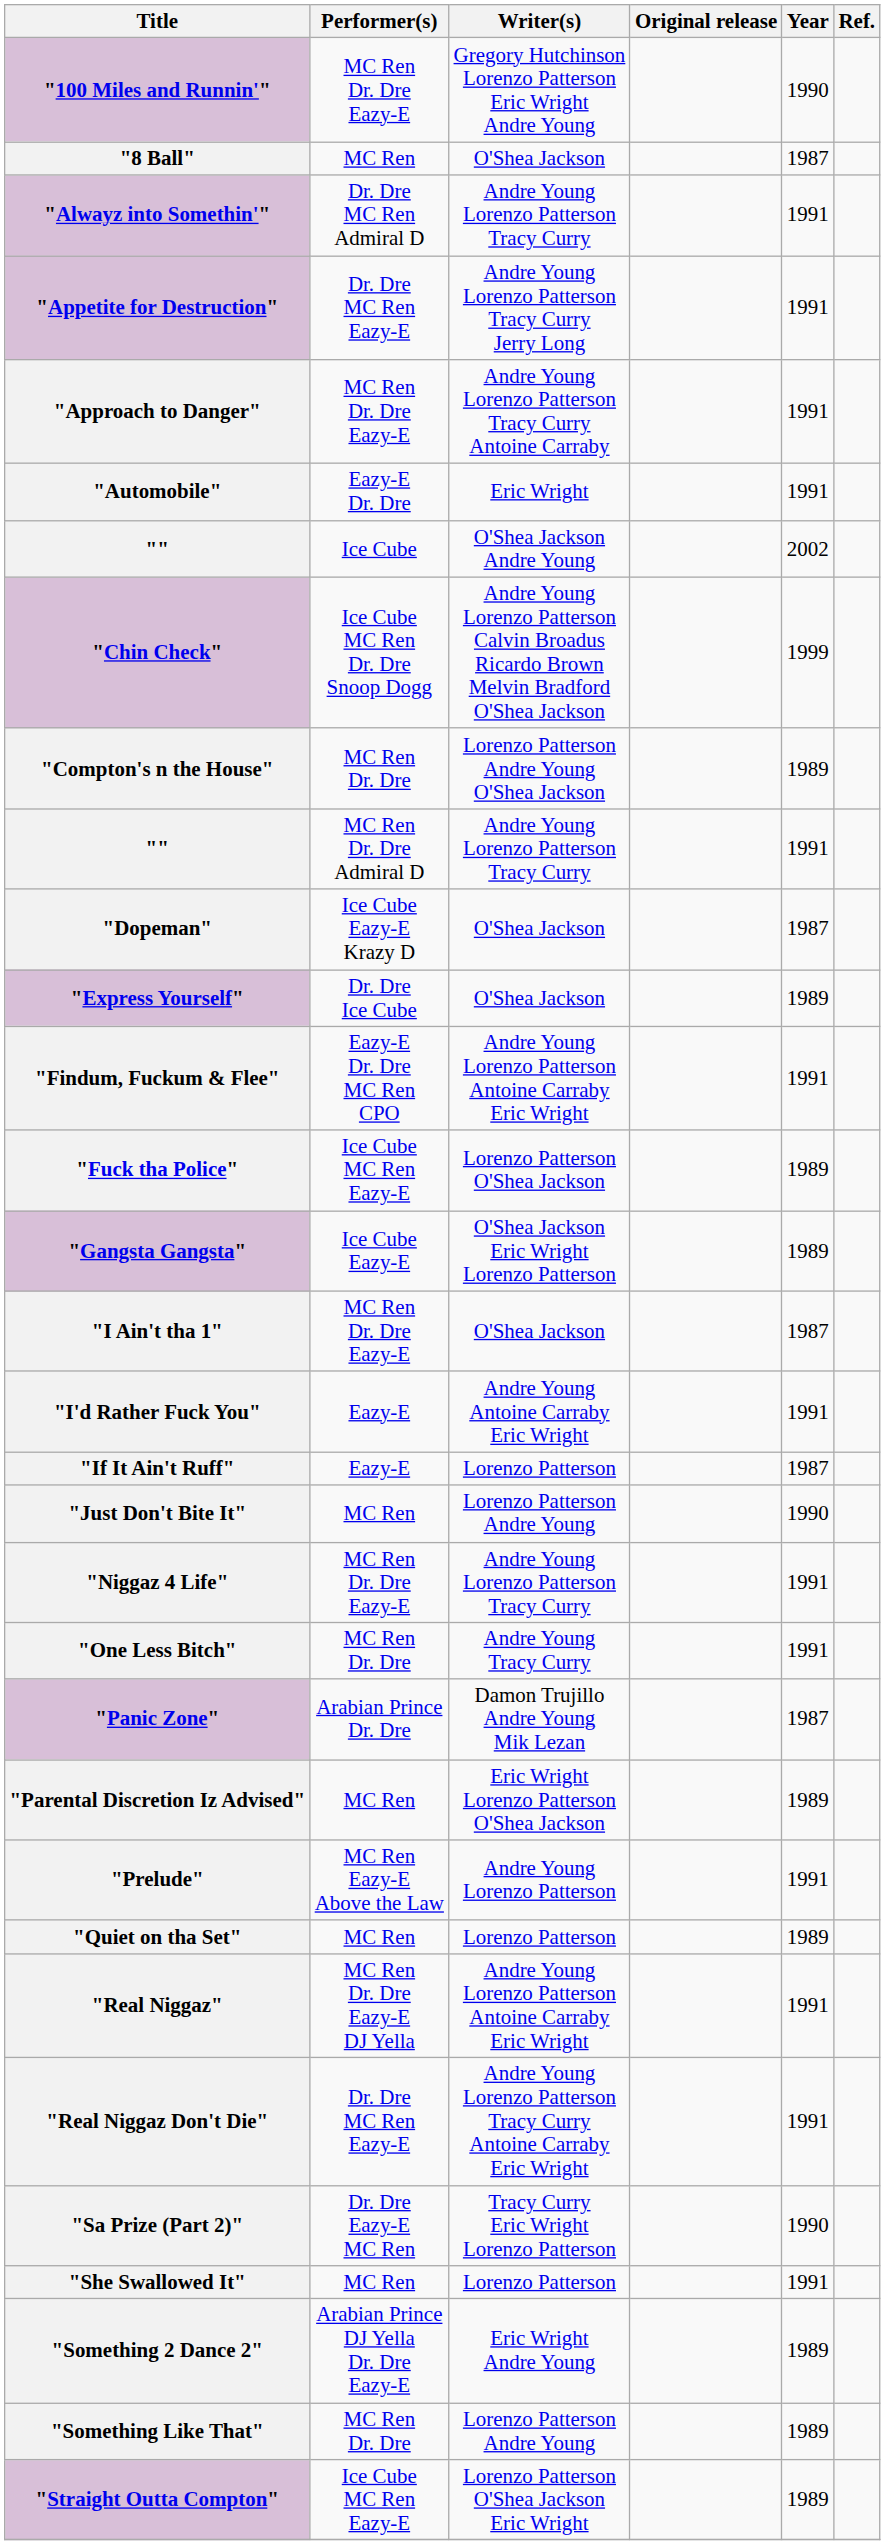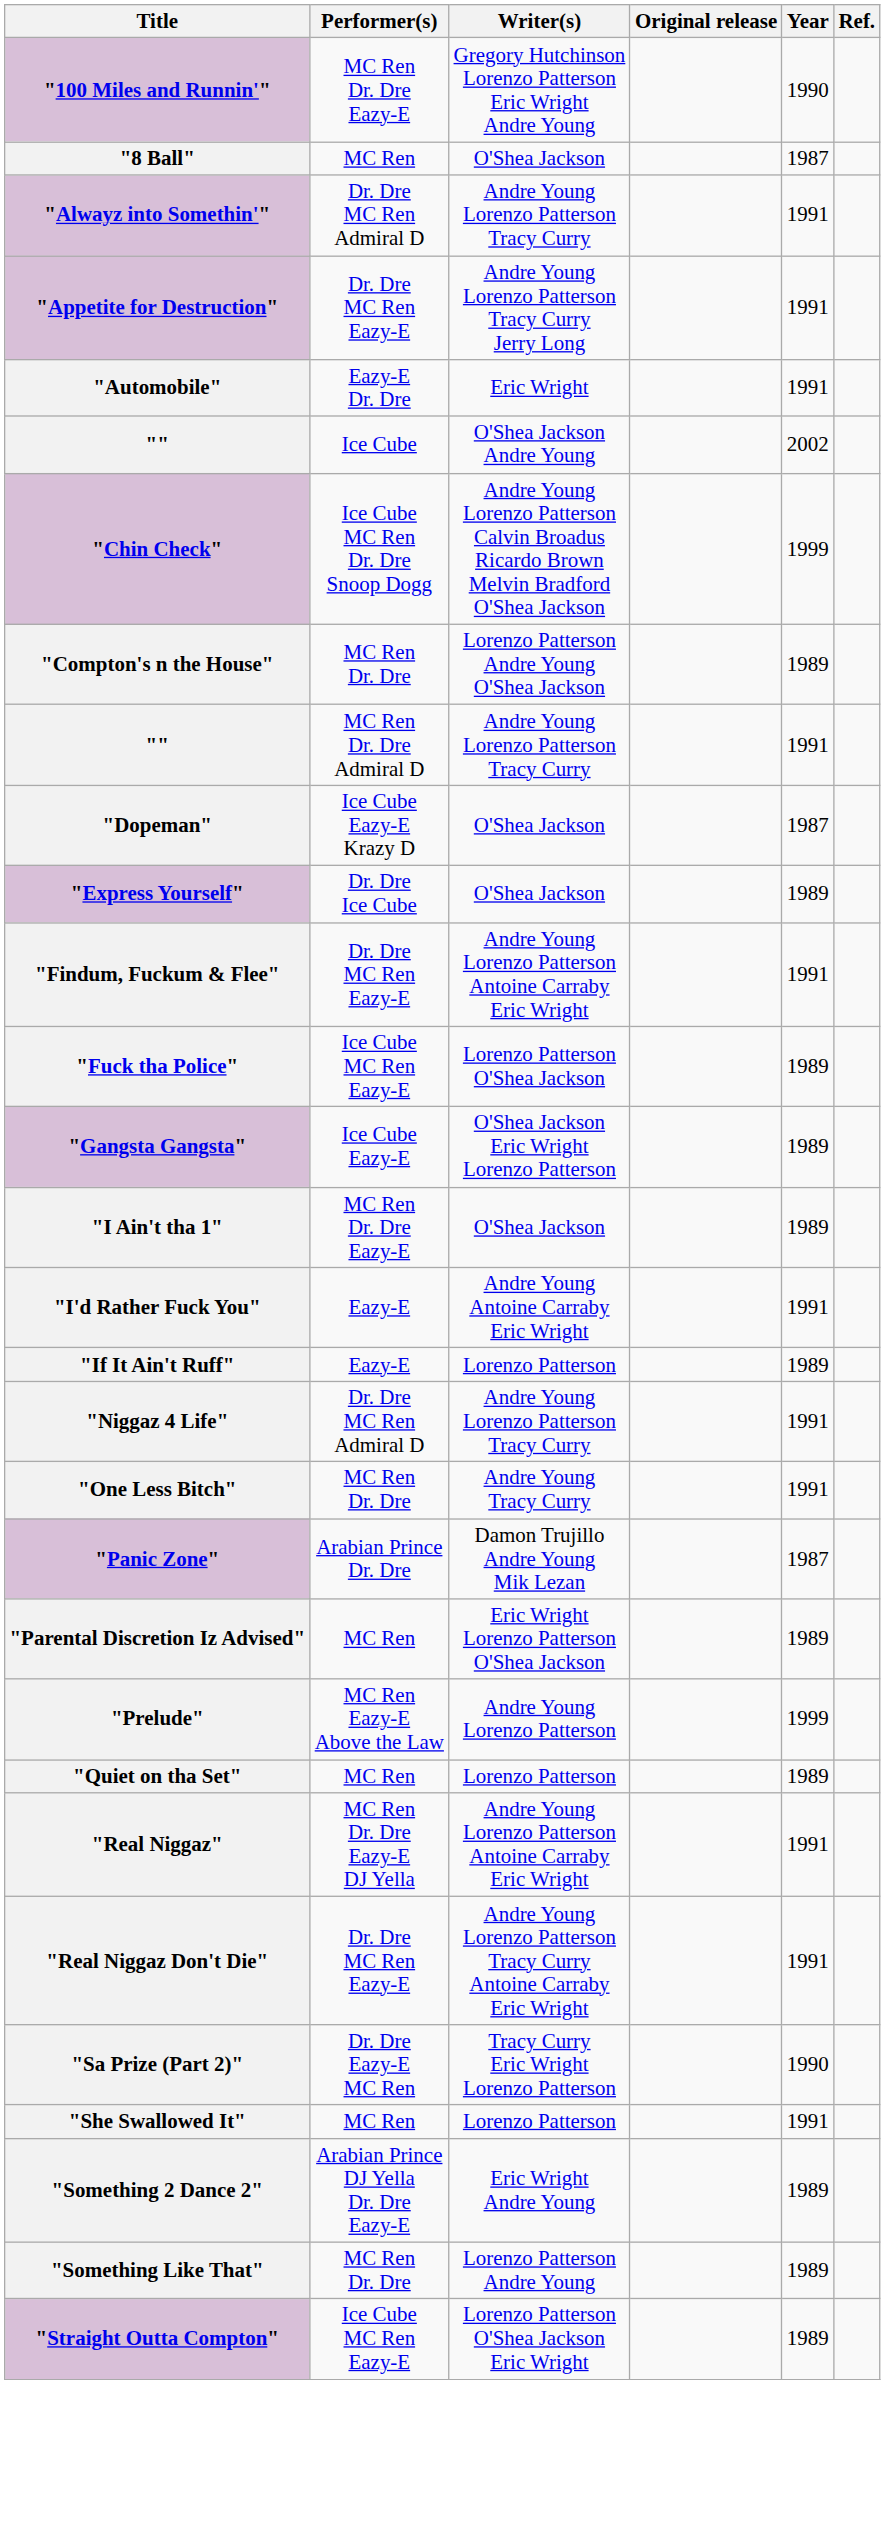 <table class="wikitable sortable plainrowheaders" style="text-align:center;">
 <tr>
 <th scope="col">Title</th>
 <th scope="col" class="unsortable">Performer(s)</th>
 <th scope="col" class="unsortable">Writer(s)</th>
 <th scope="col">Original release</th>
 <th scope="col">Year</th>
 <th scope="col" class="unsortable">Ref.</th>
 </tr>
 <tr>
 <th scope="row" style="background-color:#D8BFD8">"<a href='#'>100 Miles and Runnin'</a>" </th>
 <td><a href='#'>MC Ren</a><br><a href='#'>Dr. Dre</a><br><a href='#'>Eazy-E</a></td>
 <td><a href='#'>Gregory Hutchinson</a><br><a href='#'>Lorenzo Patterson</a><br><a href='#'>Eric Wright</a><br><a href='#'>Andre Young</a></td>
 <td></td>
 <td>1990</td>
 <td></td>
 </tr>
 <tr>
 <th scope="row">"8 Ball"</th>
 <td><a href='#'>MC Ren</a></td>
 <td><a href='#'>O'Shea Jackson</a></td>
 <td></td>
 <td>1987</td>
 <td></td>
 </tr>
 <tr>
 <th scope="row" style="background-color:#D8BFD8">"<a href='#'>Alwayz into Somethin'</a>" </th>
 <td><a href='#'>Dr. Dre</a><br><a href='#'>MC Ren</a><br>Admiral D</td>
 <td><a href='#'>Andre Young</a><br><a href='#'>Lorenzo Patterson</a><br><a href='#'>Tracy Curry</a></td>
 <td></td>
 <td>1991</td>
 <td></td>
 </tr>
 <tr>
 <th scope="row" style="background-color:#D8BFD8">"<a href='#'>Appetite for Destruction</a>" </th>
 <td><a href='#'>Dr. Dre</a><br><a href='#'>MC Ren</a><br><a href='#'>Eazy-E</a></td>
 <td><a href='#'>Andre Young</a><br><a href='#'>Lorenzo Patterson</a><br><a href='#'>Tracy Curry</a><br><a href='#'>Jerry Long</a></td>
-<td></td>
-<td>1991</td>
-<td></td>
-</tr>
-<tr>
-<th scope="row">"Approach to Danger"</th>
-<td><a href='#'>MC Ren</a><br><a href='#'>Dr. Dre</a><br><a href='#'>Eazy-E</a></td>
-<td><a href='#'>Andre Young</a><br><a href='#'>Lorenzo Patterson</a><br><a href='#'>Tracy Curry</a><br><a href='#'>Antoine Carraby</a></td>
 <td></td>
 <td>1991</td>
 <td></td>
 </tr>
 <tr>
 <th scope="row">"Automobile"</th>
 <td><a href='#'>Eazy-E</a><br><a href='#'>Dr. Dre</a></td>
 <td><a href='#'>Eric Wright</a></td>
 <td></td>
 <td>1991</td>
 <td></td>
 </tr>
 <tr>
 <th scope="row">""</th>
 <td><a href='#'>Ice Cube</a></td>
 <td><a href='#'>O'Shea Jackson</a><br><a href='#'>Andre Young</a></td>
 <td></td>
 <td>2002</td>
 <td></td>
 </tr>
 <tr>
 <th scope="row" style="background-color:#D8BFD8">"<a href='#'>Chin Check</a>" </th>
 <td><a href='#'>Ice Cube</a><br><a href='#'>MC Ren</a><br><a href='#'>Dr. Dre</a><br><a href='#'>Snoop Dogg</a></td>
 <td><a href='#'>Andre Young</a><br><a href='#'>Lorenzo Patterson</a><br><a href='#'>Calvin Broadus</a><br><a href='#'>Ricardo Brown</a><br><a href='#'>Melvin Bradford</a><br><a href='#'>O'Shea Jackson</a></td>
 <td></td>
 <td>1999</td>
 <td></td>
 </tr>
 <tr>
 <th scope="row">"Compton's n the House"</th>
 <td><a href='#'>MC Ren</a><br><a href='#'>Dr. Dre</a></td>
 <td><a href='#'>Lorenzo Patterson</a><br><a href='#'>Andre Young</a><br><a href='#'>O'Shea Jackson</a></td>
 <td></td>
 <td>1989</td>
 <td></td>
 </tr>
 <tr>
 <th scope="row">""</th>
 <td><a href='#'>MC Ren</a><br><a href='#'>Dr. Dre</a><br>Admiral D</td>
 <td><a href='#'>Andre Young</a><br><a href='#'>Lorenzo Patterson</a><br><a href='#'>Tracy Curry</a></td>
 <td></td>
 <td>1991</td>
 <td></td>
 </tr>
 <tr>
 <th scope="row">"Dopeman"</th>
 <td><a href='#'>Ice Cube</a><br><a href='#'>Eazy-E</a><br>Krazy D</td>
 <td><a href='#'>O'Shea Jackson</a></td>
 <td></td>
 <td>1987</td>
 <td></td>
 </tr>
 <tr>
 <th scope="row" style="background-color:#D8BFD8">"<a href='#'>Express Yourself</a>" </th>
 <td><a href='#'>Dr. Dre</a><br><a href='#'>Ice Cube</a></td>
 <td><a href='#'>O'Shea Jackson</a></td>
 <td></td>
 <td>1989</td>
 <td></td>
 </tr>
 <tr>
 <th scope="row">"Findum, Fuckum & Flee"</th>
-<td><a href='#'>Eazy-E</a><br><a href='#'>Dr. Dre</a><br><a href='#'>MC Ren</a><br><a href='#'>CPO</a></td>
+<td><a href='#'>Dr. Dre</a><br><a href='#'>MC Ren</a><br><a href='#'>Eazy-E</a></td>
 <td><a href='#'>Andre Young</a><br><a href='#'>Lorenzo Patterson</a><br><a href='#'>Antoine Carraby</a><br><a href='#'>Eric Wright</a></td>
 <td></td>
 <td>1991</td>
 <td></td>
 </tr>
 <tr>
 <th scope="row">"<a href='#'>Fuck tha Police</a>"</th>
 <td><a href='#'>Ice Cube</a><br><a href='#'>MC Ren</a><br><a href='#'>Eazy-E</a></td>
 <td><a href='#'>Lorenzo Patterson</a><br><a href='#'>O'Shea Jackson</a></td>
 <td></td>
 <td>1989</td>
 <td></td>
 </tr>
 <tr>
 <th scope="row" style="background-color:#D8BFD8">"<a href='#'>Gangsta Gangsta</a>" </th>
 <td><a href='#'>Ice Cube</a><br><a href='#'>Eazy-E</a></td>
 <td><a href='#'>O'Shea Jackson</a><br><a href='#'>Eric Wright</a><br><a href='#'>Lorenzo Patterson</a></td>
 <td></td>
 <td>1989</td>
 <td></td>
 </tr>
 <tr>
 <th scope="row">"I Ain't tha 1"</th>
 <td><a href='#'>MC Ren</a><br><a href='#'>Dr. Dre</a><br><a href='#'>Eazy-E</a></td>
 <td><a href='#'>O'Shea Jackson</a></td>
 <td></td>
-<td>1987</td>
+<td>1989</td>
 <td></td>
 </tr>
 <tr>
 <th scope="row">"I'd Rather Fuck You"</th>
 <td><a href='#'>Eazy-E</a></td>
 <td><a href='#'>Andre Young</a><br><a href='#'>Antoine Carraby</a><br><a href='#'>Eric Wright</a></td>
 <td></td>
 <td>1991</td>
 <td></td>
 </tr>
 <tr>
 <th scope="row">"If It Ain't Ruff"</th>
 <td><a href='#'>Eazy-E</a></td>
 <td><a href='#'>Lorenzo Patterson</a></td>
 <td></td>
-<td>1987</td>
-<td></td>
-</tr>
-<tr>
-<th scope="row">"Just Don't Bite It"</th>
-<td><a href='#'>MC Ren</a></td>
-<td><a href='#'>Lorenzo Patterson</a><br><a href='#'>Andre Young</a></td>
-<td></td>
-<td>1990</td>
+<td>1989</td>
 <td></td>
 </tr>
 <tr>
 <th scope="row">"Niggaz 4 Life"</th>
-<td><a href='#'>MC Ren</a><br><a href='#'>Dr. Dre</a><br><a href='#'>Eazy-E</a></td>
+<td><a href='#'>Dr. Dre</a><br><a href='#'>MC Ren</a><br>Admiral D</td>
 <td><a href='#'>Andre Young</a><br><a href='#'>Lorenzo Patterson</a><br><a href='#'>Tracy Curry</a></td>
 <td></td>
 <td>1991</td>
 <td></td>
 </tr>
 <tr>
 <th scope="row">"One Less Bitch"</th>
 <td><a href='#'>MC Ren</a><br><a href='#'>Dr. Dre</a></td>
 <td><a href='#'>Andre Young</a><br><a href='#'>Tracy Curry</a></td>
 <td></td>
 <td>1991</td>
 <td></td>
 </tr>
 <tr>
 <th scope="row" style="background-color:#D8BFD8">"<a href='#'>Panic Zone</a>" </th>
 <td><a href='#'>Arabian Prince</a><br><a href='#'>Dr. Dre</a></td>
 <td>Damon Trujillo<br><a href='#'>Andre Young</a><br><a href='#'>Mik Lezan</a></td>
 <td></td>
 <td>1987</td>
 <td></td>
 </tr>
 <tr>
 <th scope="row">"Parental Discretion Iz Advised"</th>
 <td><a href='#'>MC Ren</a></td>
 <td><a href='#'>Eric Wright</a><br><a href='#'>Lorenzo Patterson</a><br><a href='#'>O'Shea Jackson</a></td>
 <td></td>
 <td>1989</td>
 <td></td>
 </tr>
 <tr>
 <th scope="row">"Prelude"</th>
 <td><a href='#'>MC Ren</a><br><a href='#'>Eazy-E</a><br><a href='#'>Above the Law</a></td>
 <td><a href='#'>Andre Young</a><br><a href='#'>Lorenzo Patterson</a></td>
 <td></td>
-<td>1991</td>
+<td>1999</td>
 <td></td>
 </tr>
 <tr>
 <th scope="row">"Quiet on tha Set"</th>
 <td><a href='#'>MC Ren</a></td>
 <td><a href='#'>Lorenzo Patterson</a></td>
 <td></td>
 <td>1989</td>
 <td></td>
 </tr>
 <tr>
 <th scope="row">"Real Niggaz"</th>
 <td><a href='#'>MC Ren</a><br><a href='#'>Dr. Dre</a><br><a href='#'>Eazy-E</a><br><a href='#'>DJ Yella</a></td>
 <td><a href='#'>Andre Young</a><br><a href='#'>Lorenzo Patterson</a><br><a href='#'>Antoine Carraby</a><br><a href='#'>Eric Wright</a></td>
 <td></td>
 <td>1991</td>
 <td></td>
 </tr>
 <tr>
 <th scope="row">"Real Niggaz Don't Die"</th>
 <td><a href='#'>Dr. Dre</a><br><a href='#'>MC Ren</a><br><a href='#'>Eazy-E</a></td>
 <td><a href='#'>Andre Young</a><br><a href='#'>Lorenzo Patterson</a><br><a href='#'>Tracy Curry</a><br><a href='#'>Antoine Carraby</a><br><a href='#'>Eric Wright</a></td>
 <td></td>
 <td>1991</td>
 <td></td>
 </tr>
 <tr>
 <th scope="row">"Sa Prize (Part 2)"</th>
 <td><a href='#'>Dr. Dre</a><br><a href='#'>Eazy-E</a><br><a href='#'>MC Ren</a></td>
 <td><a href='#'>Tracy Curry</a><br><a href='#'>Eric Wright</a><br><a href='#'>Lorenzo Patterson</a></td>
 <td></td>
 <td>1990</td>
 <td></td>
 </tr>
 <tr>
 <th scope="row">"She Swallowed It"</th>
 <td><a href='#'>MC Ren</a></td>
 <td><a href='#'>Lorenzo Patterson</a></td>
 <td></td>
 <td>1991</td>
 <td></td>
 </tr>
 <tr>
 <th scope="row">"Something 2 Dance 2"</th>
 <td><a href='#'>Arabian Prince</a><br><a href='#'>DJ Yella</a><br><a href='#'>Dr. Dre</a><br><a href='#'>Eazy-E</a></td>
 <td><a href='#'>Eric Wright</a><br><a href='#'>Andre Young</a></td>
 <td></td>
 <td>1989</td>
 <td></td>
 </tr>
 <tr>
 <th scope="row">"Something Like That"</th>
 <td><a href='#'>MC Ren</a><br><a href='#'>Dr. Dre</a></td>
 <td><a href='#'>Lorenzo Patterson</a><br><a href='#'>Andre Young</a></td>
 <td></td>
 <td>1989</td>
 <td></td>
 </tr>
 <tr>
 <th scope="row" style="background-color:#D8BFD8">"<a href='#'>Straight Outta Compton</a>" </th>
 <td><a href='#'>Ice Cube</a><br><a href='#'>MC Ren</a><br><a href='#'>Eazy-E</a></td>
 <td><a href='#'>Lorenzo Patterson</a><br><a href='#'>O'Shea Jackson</a><br><a href='#'>Eric Wright</a></td>
 <td></td>
 <td>1989</td>
 <td></td>
 </tr>
 <tr>
 </tr>
 </table>
